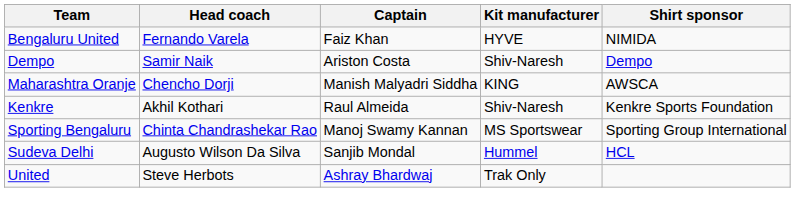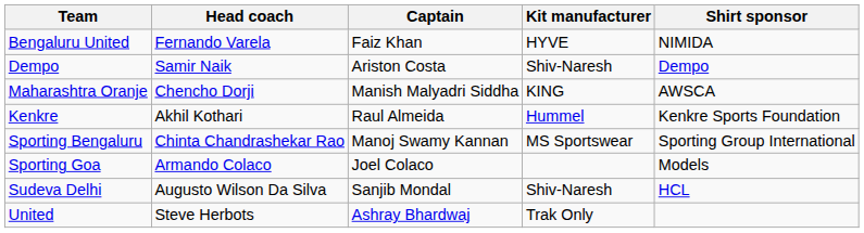 <table class="wikitable sortable">
 <tr>
 <th scope="col">Team</th>
 <th scope="col">Head coach</th>
 <th scope="col">Captain</th>
 <th scope="col" class="unsortable">Kit manufacturer</th>
 <th scope="col" class="unsortable">Shirt sponsor</th>
 </tr>
 <tr>
 <td><a href='#'>Bengaluru United</a></td>
 <td> <a href='#'>Fernando Varela</a></td>
 <td> Faiz Khan</td>
 <td> HYVE</td>
 <td>NIMIDA</td>
 </tr>
 <tr>
 <td><a href='#'>Dempo</a></td>
 <td> <a href='#'>Samir Naik</a></td>
 <td> Ariston Costa</td>
 <td> Shiv-Naresh</td>
 <td><a href='#'>Dempo</a></td>
 </tr>
 <tr>
 <td><a href='#'>Maharashtra Oranje</a></td>
 <td> <a href='#'>Chencho Dorji</a></td>
 <td> Manish Malyadri Siddha</td>
 <td> KING</td>
 <td>AWSCA</td>
 </tr>
 <tr>
 <td><a href='#'>Kenkre</a></td>
 <td> Akhil Kothari</td>
 <td> Raul Almeida</td>
-<td> Shiv-Naresh</td>
+<td> <a href='#'>Hummel</a></td>
 <td>Kenkre Sports Foundation</td>
 </tr>
 <tr>
 <td><a href='#'>Sporting Bengaluru</a></td>
 <td> <a href='#'>Chinta Chandrashekar Rao</a></td>
 <td> Manoj Swamy Kannan</td>
 <td> MS Sportswear</td>
 <td>Sporting Group International</td>
 </tr>
 <tr>
+<td><a href='#'>Sporting Goa</a></td>
+<td> <a href='#'>Armando Colaco</a></td>
+<td> Joel Colaco</td>
+<td></td>
+<td>Models</td>
+</tr>
+<tr>
 <td><a href='#'>Sudeva Delhi</a></td>
 <td> Augusto Wilson Da Silva</td>
 <td> Sanjib Mondal</td>
-<td> <a href='#'>Hummel</a></td>
+<td> Shiv-Naresh</td>
 <td><a href='#'>HCL</a></td>
 </tr>
 <tr>
 <td><a href='#'>United</a></td>
 <td> Steve Herbots</td>
 <td> <a href='#'>Ashray Bhardwaj</a></td>
 <td> Trak Only</td>
 <td></td>
 </tr>
 </table>
